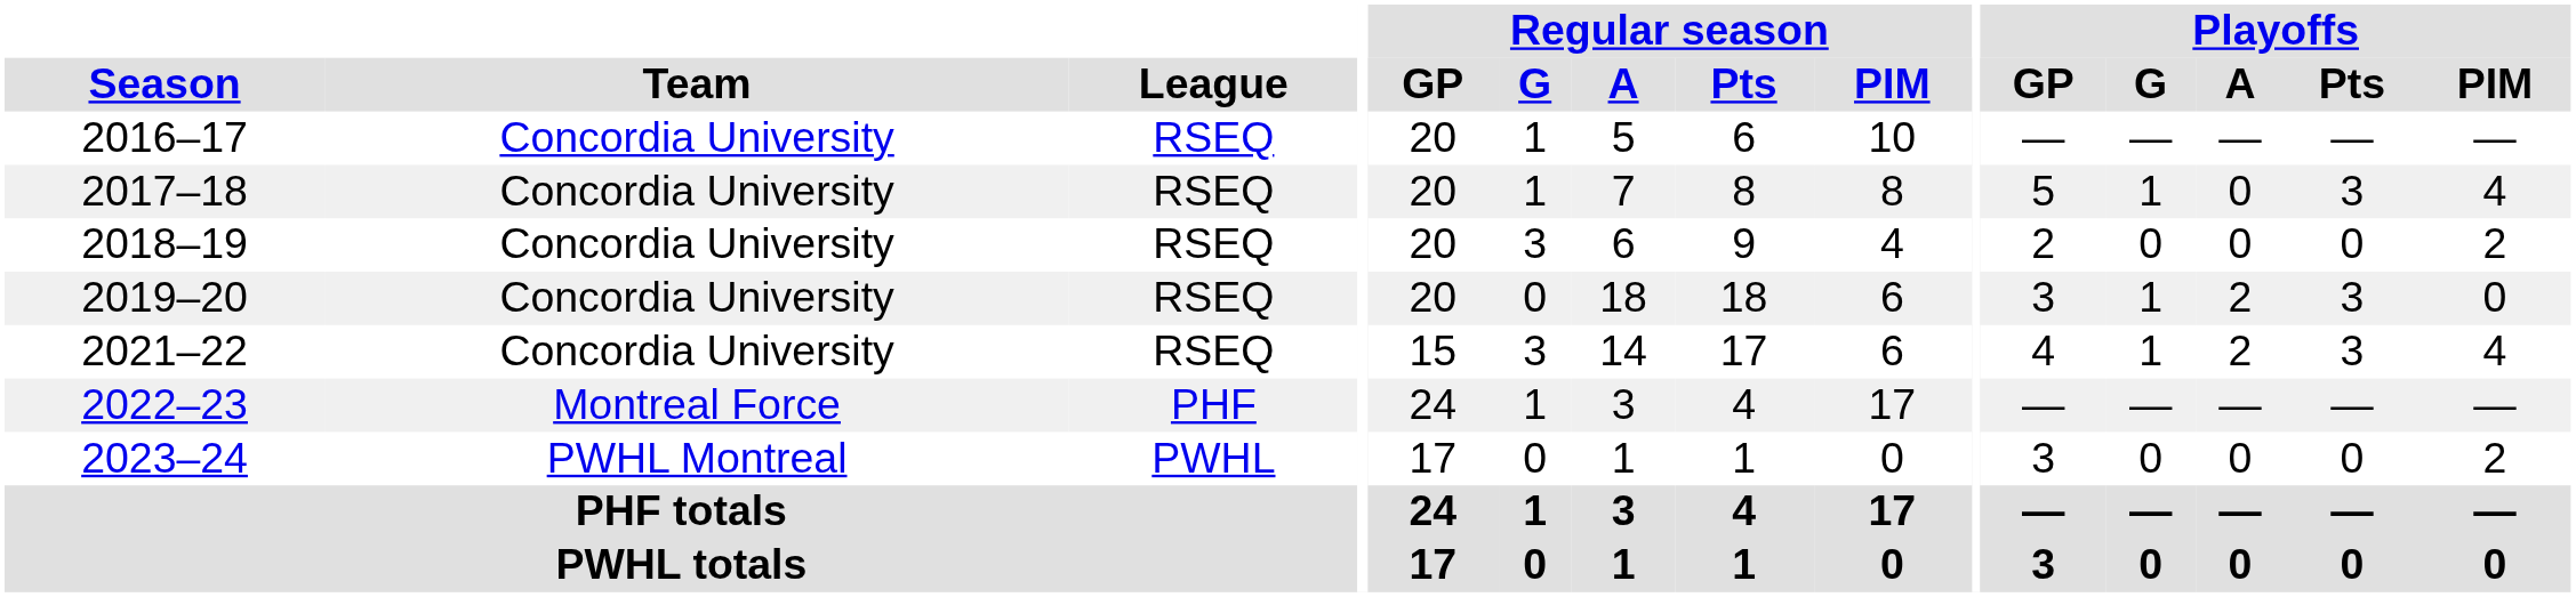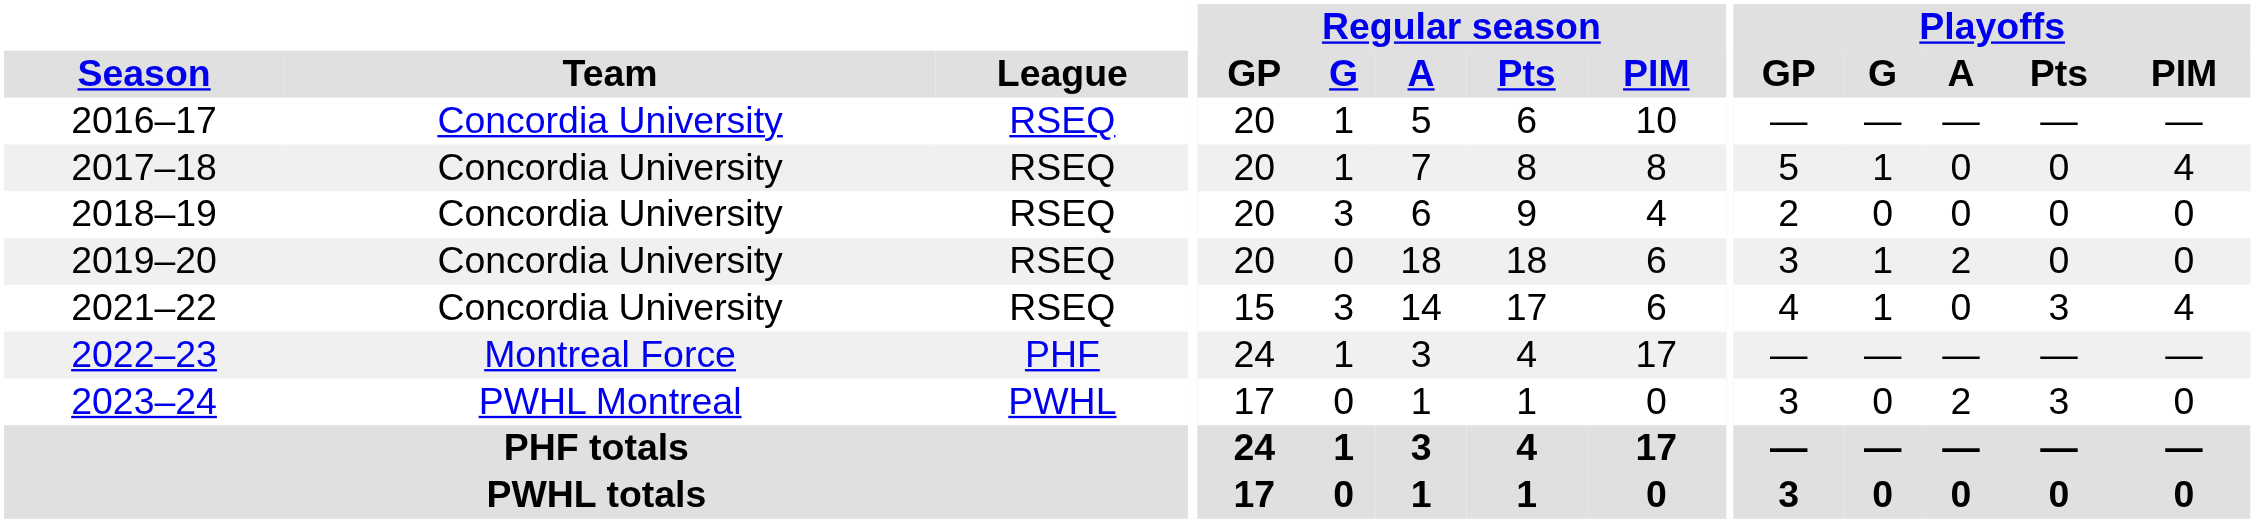 <table border="0" cellpadding="1" cellspacing="0" style="text-align:center; width:60em">
 <tr bgcolor="#e0e0e0">
 <th colspan="3" bgcolor="#ffffff"></th>
 <th rowspan="97" bgcolor="#ffffff"></th>
 <th colspan="5"><a href='#'>Regular season</a></th>
 <th rowspan="97" bgcolor="#ffffff"></th>
 <th colspan="5"><a href='#'>Playoffs</a></th>
 </tr>
 <tr bgcolor="#e0e0e0">
 <th><a href='#'>Season</a></th>
 <th>Team</th>
 <th>League</th>
 <th>GP</th>
 <th><a href='#'>G</a></th>
 <th><a href='#'>A</a></th>
 <th><a href='#'>Pts</a></th>
 <th><a href='#'>PIM</a></th>
 <th>GP</th>
 <th>G</th>
 <th>A</th>
 <th>Pts</th>
 <th>PIM</th>
 </tr>
 <tr>
 <td>2016–17</td>
 <td><a href='#'>Concordia University</a></td>
 <td><a href='#'>RSEQ</a></td>
 <td>20</td>
 <td>1</td>
 <td>5</td>
 <td>6</td>
 <td>10</td>
 <td>—</td>
 <td>—</td>
 <td>—</td>
 <td>—</td>
 <td>—</td>
 </tr>
 <tr bgcolor="#f0f0f0">
 <td>2017–18</td>
 <td>Concordia University</td>
 <td>RSEQ</td>
 <td>20</td>
 <td>1</td>
 <td>7</td>
 <td>8</td>
 <td>8</td>
 <td>5</td>
 <td>1</td>
 <td>0</td>
-<td>3</td>
+<td>0</td>
 <td>4</td>
 </tr>
 <tr>
 <td>2018–19</td>
 <td>Concordia University</td>
 <td>RSEQ</td>
 <td>20</td>
 <td>3</td>
 <td>6</td>
 <td>9</td>
 <td>4</td>
 <td>2</td>
 <td>0</td>
 <td>0</td>
 <td>0</td>
-<td>2</td>
+<td>0</td>
 </tr>
 <tr bgcolor="#f0f0f0">
 <td>2019–20</td>
 <td>Concordia University</td>
 <td>RSEQ</td>
 <td>20</td>
 <td>0</td>
 <td>18</td>
 <td>18</td>
 <td>6</td>
 <td>3</td>
 <td>1</td>
 <td>2</td>
-<td>3</td>
+<td>0</td>
 <td>0</td>
 </tr>
 <tr>
 <td>2021–22</td>
 <td>Concordia University</td>
 <td>RSEQ</td>
 <td>15</td>
 <td>3</td>
 <td>14</td>
 <td>17</td>
 <td>6</td>
 <td>4</td>
 <td>1</td>
-<td>2</td>
+<td>0</td>
 <td>3</td>
 <td>4</td>
 </tr>
 <tr bgcolor="#f0f0f0">
 <td><a href='#'>2022–23</a></td>
 <td><a href='#'>Montreal Force</a></td>
 <td><a href='#'>PHF</a></td>
 <td>24</td>
 <td>1</td>
 <td>3</td>
 <td>4</td>
 <td>17</td>
 <td>—</td>
 <td>—</td>
 <td>—</td>
 <td>—</td>
 <td>—</td>
 </tr>
 <tr>
 <td><a href='#'>2023–24</a></td>
 <td><a href='#'>PWHL Montreal</a></td>
 <td><a href='#'>PWHL</a></td>
 <td>17</td>
 <td>0</td>
 <td>1</td>
 <td>1</td>
 <td>0</td>
 <td>3</td>
 <td>0</td>
+<td>2</td>
+<td>3</td>
 <td>0</td>
-<td>0</td>
-<td>2</td>
 </tr>
 <tr bgcolor="#e0e0e0">
 <th colspan="3">PHF totals</th>
 <th>24</th>
 <th>1</th>
 <th>3</th>
 <th>4</th>
 <th>17</th>
 <th>—</th>
 <th>—</th>
 <th>—</th>
 <th>—</th>
 <th>—</th>
 </tr>
 <tr bgcolor="#e0e0e0">
 <th colspan="3">PWHL totals</th>
 <th>17</th>
 <th>0</th>
 <th>1</th>
 <th>1</th>
 <th>0</th>
 <th>3</th>
 <th>0</th>
 <th>0</th>
 <th>0</th>
 <th>0</th>
 </tr>
 </table>
